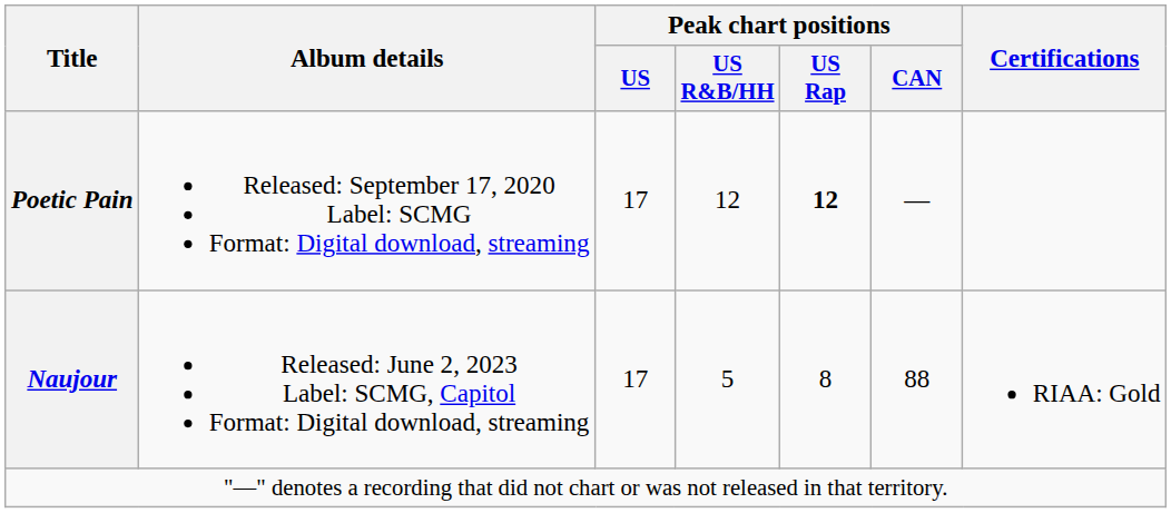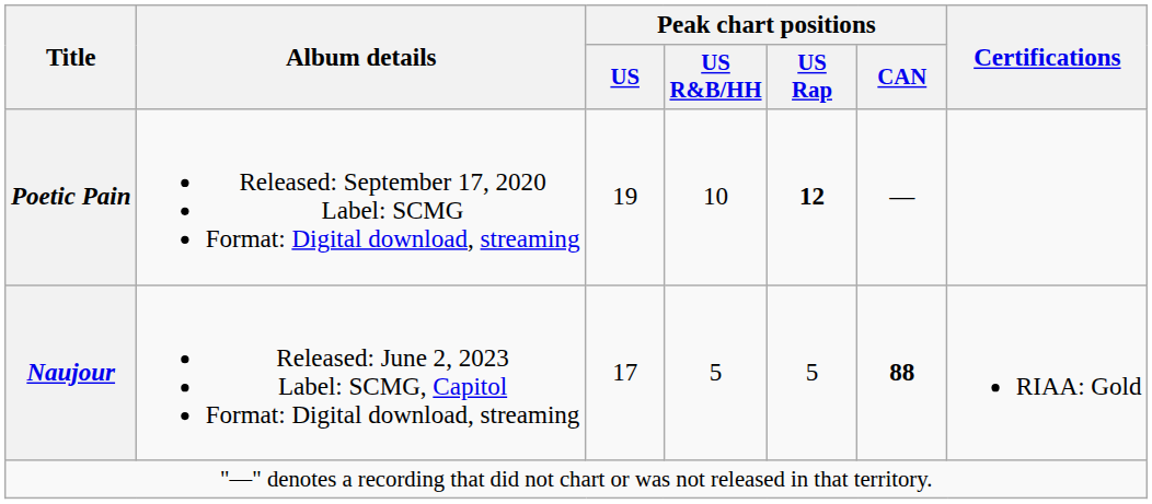 <table class="wikitable plainrowheaders" style="text-align:center;">
 <tr>
 <th scope="col" rowspan="2">Title</th>
 <th scope="col" rowspan="2">Album details</th>
 <th scope="col" colspan="4">Peak chart positions</th>
 <th rowspan="2"><a href='#'>Certifications</a></th>
 </tr>
 <tr>
 <th scope="col" style="width:3em;font-size:90%;"><a href='#'>US</a><br></th>
 <th scope="col" style="width:3.5em;font-size:90%;"><a href='#'>US<br>R&B/HH</a><br></th>
 <th scope="col" style="width:3.5em;font-size:90%;"><a href='#'>US<br>Rap</a><br></th>
 <th scope="col" style="width:3.5em;font-size:90%;"><a href='#'>CAN</a><br></th>
 </tr>
 <tr>
 <th scope="row"><em>Poetic Pain</em></th>
 <td><br><ul><li>Released: September 17, 2020</li><li>Label: SCMG</li><li>Format: <a href='#'>Digital download</a>, <a href='#'>streaming</a></li></ul></td>
-<td>17</td>
-<td>12</td>
+<td>19</td>
+<td>10</td>
 <td><strong>12</strong></td>
 <td>—</td>
 <td></td>
 </tr>
 <tr>
 <th scope="row"><em><a href='#'>Naujour</a></em></th>
 <td><br><ul><li>Released: June 2, 2023</li><li>Label: SCMG, <a href='#'>Capitol</a></li><li>Format: Digital download, streaming</li></ul></td>
 <td>17</td>
 <td>5</td>
-<td>8</td>
-<td>88</td>
+<td>5</td>
+<td><strong>88</strong></td>
 <td><br><ul><li>RIAA: Gold</li></ul></td>
 </tr>
 <tr>
 <td colspan="8" style="font-size:90%">"—" denotes a recording that did not chart or was not released in that territory.</td>
 </tr>
 </table>
